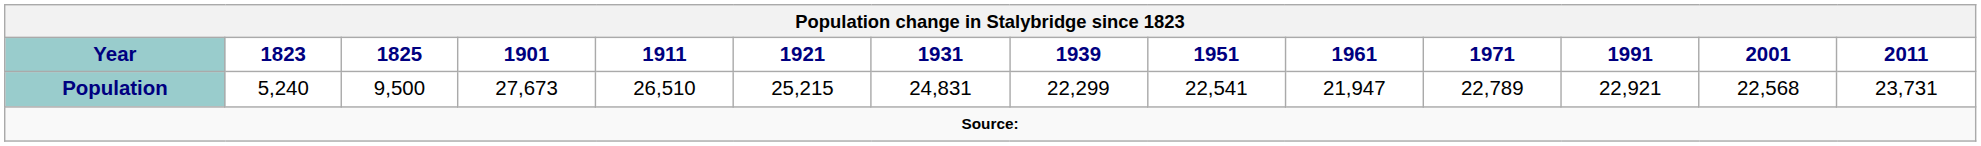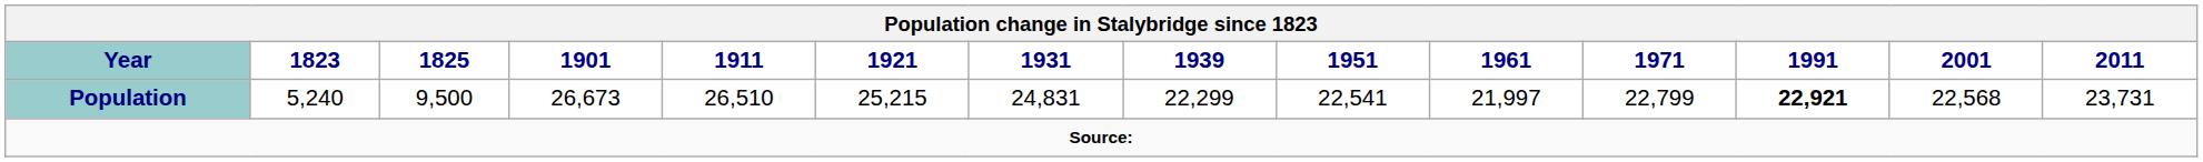 <table class="wikitable" style="font-size:90%; width:70%; border:0; text-align:center; line-height:120%;">
 <tr>
 <th colspan="14" style="text-align:center;font-size:90%;">Population change in Stalybridge since 1823</th>
 </tr>
 <tr>
 <th style="background:#9cc; color:navy; height:17px;">Year</th>
 <th style="background:#fff; color:navy;">1823</th>
 <th style="background:#fff; color:navy;">1825</th>
 <th style="background:#fff; color:navy;">1901</th>
 <th style="background:#fff; color:navy;">1911</th>
 <th style="background:#fff; color:navy;">1921</th>
 <th style="background:#fff; color:navy;">1931</th>
 <th style="background:#fff; color:navy;">1939</th>
 <th style="background:#fff; color:navy;">1951</th>
 <th style="background:#fff; color:navy;">1961</th>
 <th style="background:#fff; color:navy;">1971</th>
 <th style="background:#fff; color:navy;">1991</th>
 <th style="background:#fff; color:navy;">2001</th>
 <th style="background:#fff; color:navy;">2011</th>
 </tr>
 <tr style="text-align:center;">
 <th style="background:#9cc; color:navy; height:17px;">Population</th>
 <td style="background:#fff; color:black;">5,240</td>
 <td style="background:#fff; color:black;">9,500</td>
-<td style="background:#fff; color:black;">27,673</td>
+<td style="background:#fff; color:black;">26,673</td>
 <td style="background:#fff; color:black;">26,510</td>
 <td style="background:#fff; color:black;">25,215</td>
 <td style="background:#fff; color:black;">24,831</td>
 <td style="background:#fff; color:black;">22,299</td>
 <td style="background:#fff; color:black;">22,541</td>
-<td style="background:#fff; color:black;">21,947</td>
-<td style="background:#fff; color:black;">22,789</td>
-<td style="background:#fff; color:black;">22,921</td>
+<td style="background:#fff; color:black;">21,997</td>
+<td style="background:#fff; color:black;">22,799</td>
+<td style="background:#fff; color:black;"><strong>22,921</strong></td>
 <td style="background:#fff; color:black;">22,568</td>
 <td style="background:#fff; color:black;">23,731</td>
 </tr>
 <tr>
 <td colspan="14" style="text-align:center;font-size:90%;"><small><strong>Source:</strong></small></td>
 </tr>
 </table>
